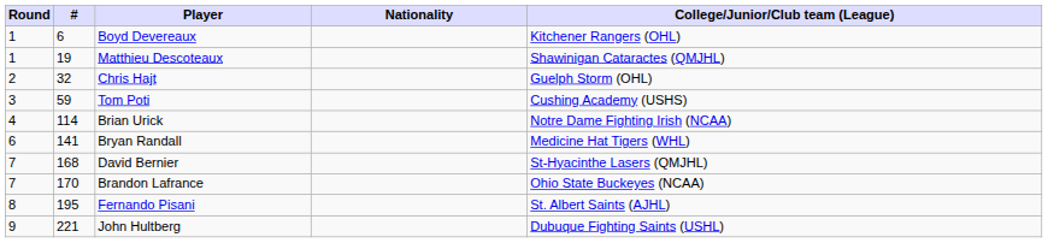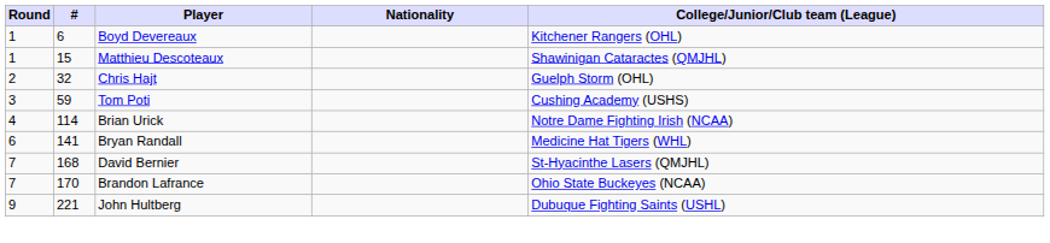 <table class="wikitable">
 <tr style="text-align:center;">
 <th style="background:#ddf; width:4.0%;">Round</th>
 <th style="background:#ddf; width:4.0%;">#</th>
 <th style="background:#ddf; width:21.0%;">Player</th>
 <th style="background:#ddf; width:21.0%;">Nationality</th>
 <th style="background:#ddf; width:100.0%;">College/Junior/Club team (League)</th>
 </tr>
 <tr>
 <td>1</td>
 <td>6</td>
 <td><a href='#'>Boyd Devereaux</a></td>
 <td></td>
 <td><a href='#'>Kitchener Rangers</a> (<a href='#'>OHL</a>)</td>
 </tr>
 <tr>
 <td>1</td>
-<td>19</td>
+<td>15</td>
 <td><a href='#'>Matthieu Descoteaux</a></td>
 <td></td>
 <td><a href='#'>Shawinigan Cataractes</a> (<a href='#'>QMJHL</a>)</td>
 </tr>
 <tr>
 <td>2</td>
 <td>32</td>
 <td><a href='#'>Chris Hajt</a></td>
 <td></td>
 <td><a href='#'>Guelph Storm</a> (OHL)</td>
 </tr>
 <tr>
 <td>3</td>
 <td>59</td>
 <td><a href='#'>Tom Poti</a></td>
 <td></td>
 <td><a href='#'>Cushing Academy</a> (USHS)</td>
 </tr>
 <tr>
 <td>4</td>
 <td>114</td>
 <td>Brian Urick</td>
 <td></td>
 <td><a href='#'>Notre Dame Fighting Irish</a> (<a href='#'>NCAA</a>)</td>
 </tr>
 <tr>
 <td>6</td>
 <td>141</td>
 <td>Bryan Randall</td>
 <td></td>
 <td><a href='#'>Medicine Hat Tigers</a> (<a href='#'>WHL</a>)</td>
 </tr>
 <tr>
 <td>7</td>
 <td>168</td>
 <td>David Bernier</td>
 <td></td>
 <td><a href='#'>St-Hyacinthe Lasers</a> (QMJHL)</td>
 </tr>
 <tr>
 <td>7</td>
 <td>170</td>
 <td>Brandon Lafrance</td>
 <td></td>
 <td><a href='#'>Ohio State Buckeyes</a> (NCAA)</td>
 </tr>
 <tr>
-<td>8</td>
-<td>195</td>
-<td><a href='#'>Fernando Pisani</a></td>
-<td></td>
-<td><a href='#'>St. Albert Saints</a> (<a href='#'>AJHL</a>)</td>
-</tr>
-<tr>
 <td>9</td>
 <td>221</td>
 <td>John Hultberg</td>
 <td></td>
 <td><a href='#'>Dubuque Fighting Saints</a> (<a href='#'>USHL</a>)</td>
 </tr>
 </table>
